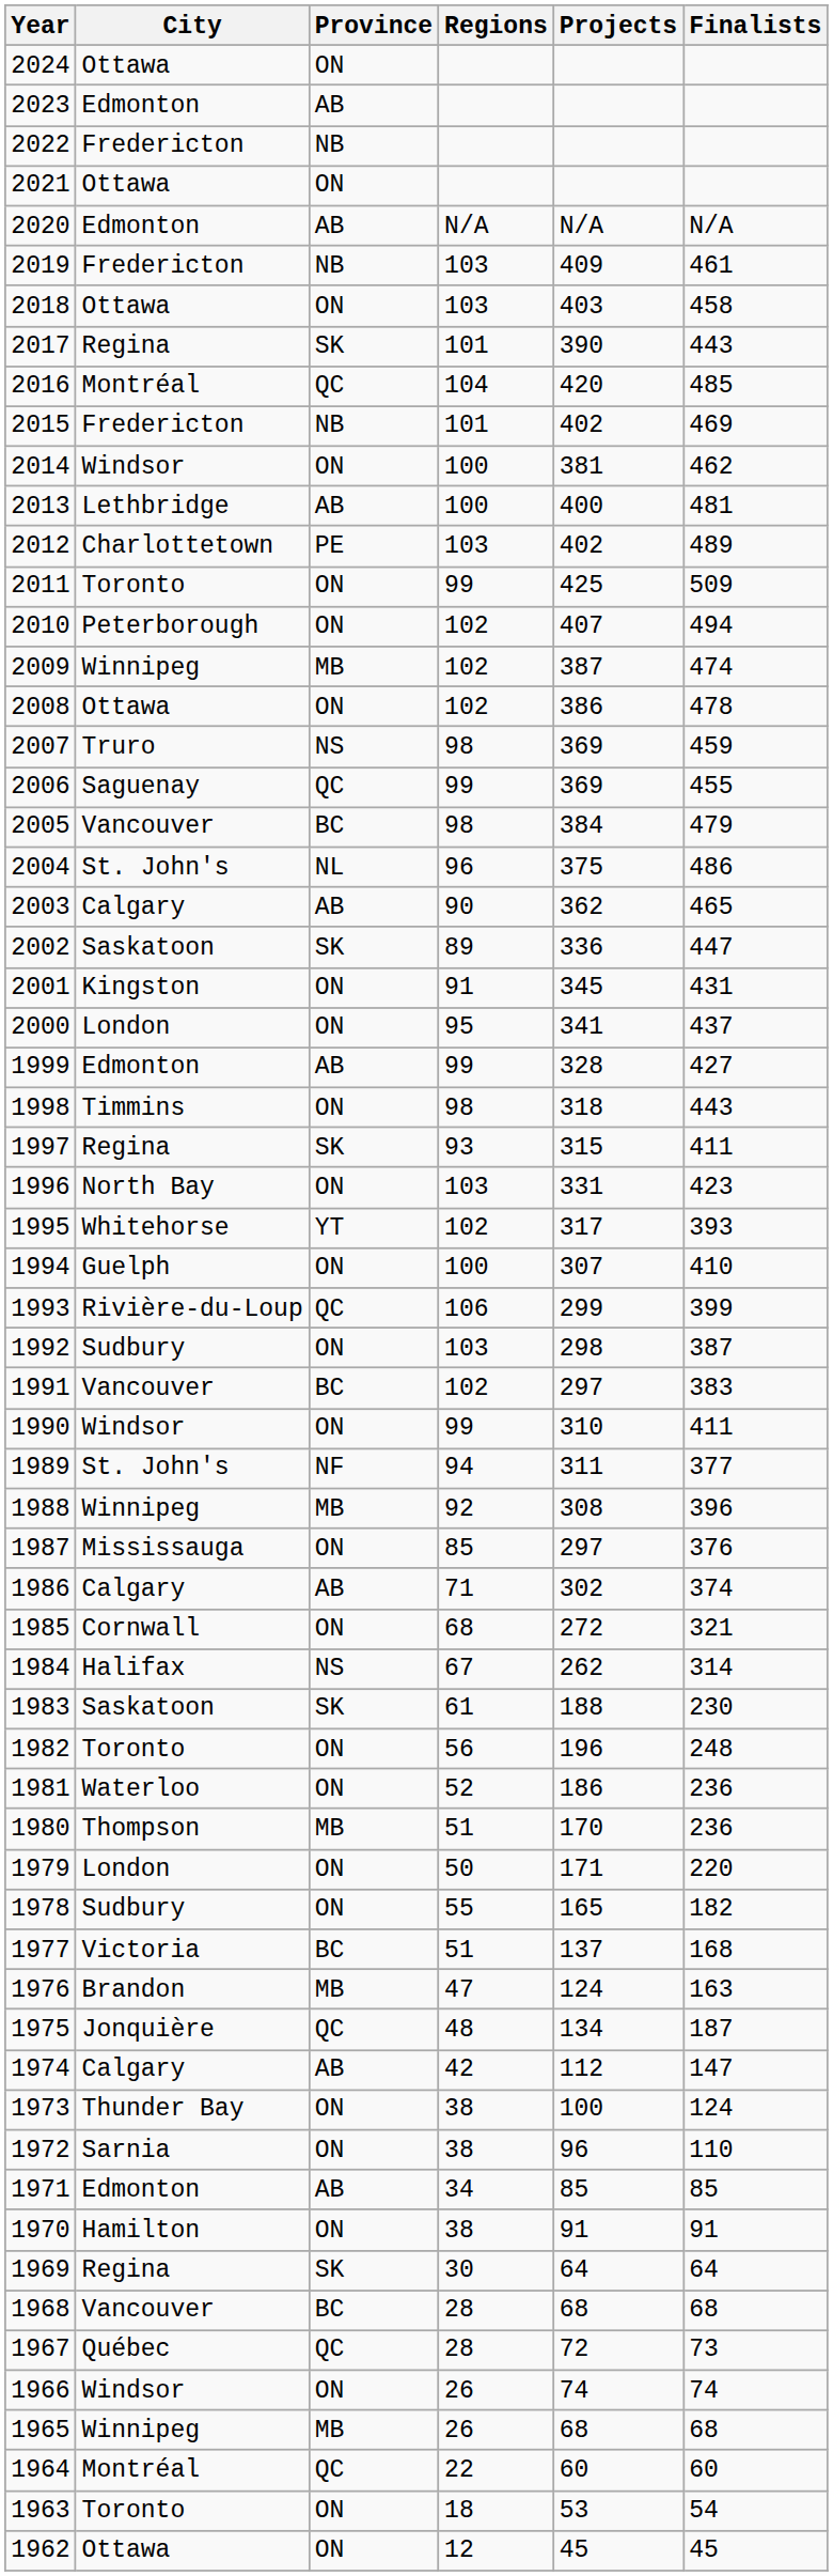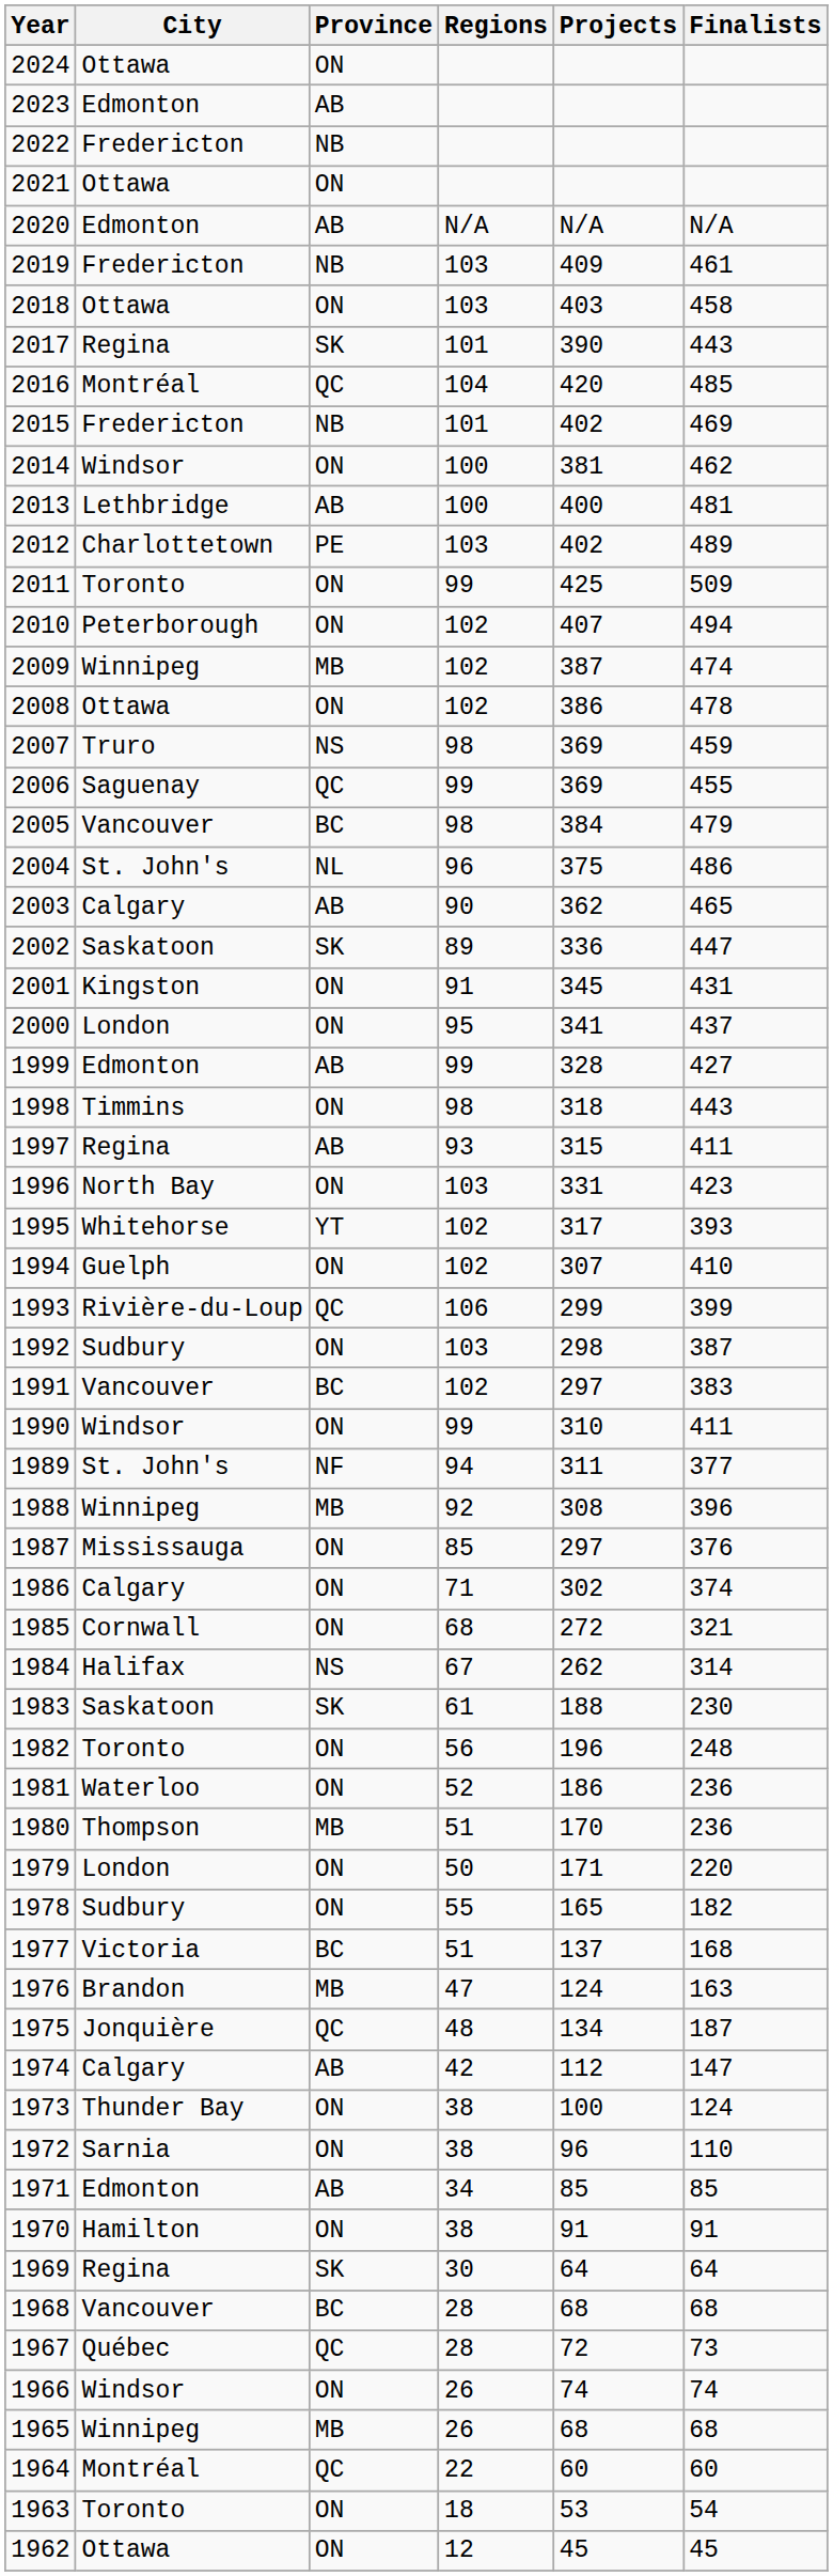 <table class="wikitable">
 <tr>
 <th>Year</th>
 <th>City</th>
 <th>Province</th>
 <th>Regions</th>
 <th>Projects</th>
 <th>Finalists</th>
 </tr>
 <tr>
 <td>2024</td>
 <td>Ottawa</td>
 <td>ON</td>
 <td></td>
 <td></td>
 <td></td>
 </tr>
 <tr>
 <td>2023</td>
 <td>Edmonton</td>
 <td>AB</td>
 <td></td>
 <td></td>
 <td></td>
 </tr>
 <tr>
 <td>2022</td>
 <td>Fredericton</td>
 <td>NB</td>
 <td></td>
 <td></td>
 <td></td>
 </tr>
 <tr>
 <td>2021</td>
 <td>Ottawa</td>
 <td>ON</td>
 <td></td>
 <td></td>
 <td></td>
 </tr>
 <tr>
 <td>2020</td>
 <td>Edmonton</td>
 <td>AB</td>
 <td>N/A</td>
 <td>N/A</td>
 <td>N/A</td>
 </tr>
 <tr>
 <td>2019</td>
 <td>Fredericton</td>
 <td>NB</td>
 <td>103</td>
 <td>409</td>
 <td>461</td>
 </tr>
 <tr>
 <td>2018</td>
 <td>Ottawa</td>
 <td>ON</td>
 <td>103</td>
 <td>403</td>
 <td>458</td>
 </tr>
 <tr>
 <td>2017</td>
 <td>Regina</td>
 <td>SK</td>
 <td>101</td>
 <td>390</td>
 <td>443</td>
 </tr>
 <tr>
 <td>2016</td>
 <td>Montréal</td>
 <td>QC</td>
 <td>104</td>
 <td>420</td>
 <td>485</td>
 </tr>
 <tr>
 <td>2015</td>
 <td>Fredericton</td>
 <td>NB</td>
 <td>101</td>
 <td>402</td>
 <td>469</td>
 </tr>
 <tr>
 <td>2014</td>
 <td>Windsor</td>
 <td>ON</td>
 <td>100</td>
 <td>381</td>
 <td>462</td>
 </tr>
 <tr>
 <td>2013</td>
 <td>Lethbridge</td>
 <td>AB</td>
 <td>100</td>
 <td>400</td>
 <td>481</td>
 </tr>
 <tr>
 <td>2012</td>
 <td>Charlottetown</td>
 <td>PE</td>
 <td>103</td>
 <td>402</td>
 <td>489</td>
 </tr>
 <tr>
 <td>2011</td>
 <td>Toronto</td>
 <td>ON</td>
 <td>99</td>
 <td>425</td>
 <td>509</td>
 </tr>
 <tr>
 <td>2010</td>
 <td>Peterborough</td>
 <td>ON</td>
 <td>102</td>
 <td>407</td>
 <td>494</td>
 </tr>
 <tr>
 <td>2009</td>
 <td>Winnipeg</td>
 <td>MB</td>
 <td>102</td>
 <td>387</td>
 <td>474</td>
 </tr>
 <tr>
 <td>2008</td>
 <td>Ottawa</td>
 <td>ON</td>
 <td>102</td>
 <td>386</td>
 <td>478</td>
 </tr>
 <tr>
 <td>2007</td>
 <td>Truro</td>
 <td>NS</td>
 <td>98</td>
 <td>369</td>
 <td>459</td>
 </tr>
 <tr>
 <td>2006</td>
 <td>Saguenay</td>
 <td>QC</td>
 <td>99</td>
 <td>369</td>
 <td>455</td>
 </tr>
 <tr>
 <td>2005</td>
 <td>Vancouver</td>
 <td>BC</td>
 <td>98</td>
 <td>384</td>
 <td>479</td>
 </tr>
 <tr>
 <td>2004</td>
 <td>St. John's</td>
 <td>NL</td>
 <td>96</td>
 <td>375</td>
 <td>486</td>
 </tr>
 <tr>
 <td>2003</td>
 <td>Calgary</td>
 <td>AB</td>
 <td>90</td>
 <td>362</td>
 <td>465</td>
 </tr>
 <tr>
 <td>2002</td>
 <td>Saskatoon</td>
 <td>SK</td>
 <td>89</td>
 <td>336</td>
 <td>447</td>
 </tr>
 <tr>
 <td>2001</td>
 <td>Kingston</td>
 <td>ON</td>
 <td>91</td>
 <td>345</td>
 <td>431</td>
 </tr>
 <tr>
 <td>2000</td>
 <td>London</td>
 <td>ON</td>
 <td>95</td>
 <td>341</td>
 <td>437</td>
 </tr>
 <tr>
 <td>1999</td>
 <td>Edmonton</td>
 <td>AB</td>
 <td>99</td>
 <td>328</td>
 <td>427</td>
 </tr>
 <tr>
 <td>1998</td>
 <td>Timmins</td>
 <td>ON</td>
 <td>98</td>
 <td>318</td>
 <td>443</td>
 </tr>
 <tr>
 <td>1997</td>
 <td>Regina</td>
-<td>SK</td>
+<td>AB</td>
 <td>93</td>
 <td>315</td>
 <td>411</td>
 </tr>
 <tr>
 <td>1996</td>
 <td>North Bay</td>
 <td>ON</td>
 <td>103</td>
 <td>331</td>
 <td>423</td>
 </tr>
 <tr>
 <td>1995</td>
 <td>Whitehorse</td>
 <td>YT</td>
 <td>102</td>
 <td>317</td>
 <td>393</td>
 </tr>
 <tr>
 <td>1994</td>
 <td>Guelph</td>
 <td>ON</td>
-<td>100</td>
+<td>102</td>
 <td>307</td>
 <td>410</td>
 </tr>
 <tr>
 <td>1993</td>
 <td>Rivière-du-Loup</td>
 <td>QC</td>
 <td>106</td>
 <td>299</td>
 <td>399</td>
 </tr>
 <tr>
 <td>1992</td>
 <td>Sudbury</td>
 <td>ON</td>
 <td>103</td>
 <td>298</td>
 <td>387</td>
 </tr>
 <tr>
 <td>1991</td>
 <td>Vancouver</td>
 <td>BC</td>
 <td>102</td>
 <td>297</td>
 <td>383</td>
 </tr>
 <tr>
 <td>1990</td>
 <td>Windsor</td>
 <td>ON</td>
 <td>99</td>
 <td>310</td>
 <td>411</td>
 </tr>
 <tr>
 <td>1989</td>
 <td>St. John's</td>
 <td>NF</td>
 <td>94</td>
 <td>311</td>
 <td>377</td>
 </tr>
 <tr>
 <td>1988</td>
 <td>Winnipeg</td>
 <td>MB</td>
 <td>92</td>
 <td>308</td>
 <td>396</td>
 </tr>
 <tr>
 <td>1987</td>
 <td>Mississauga</td>
 <td>ON</td>
 <td>85</td>
 <td>297</td>
 <td>376</td>
 </tr>
 <tr>
 <td>1986</td>
 <td>Calgary</td>
-<td>AB</td>
+<td>ON</td>
 <td>71</td>
 <td>302</td>
 <td>374</td>
 </tr>
 <tr>
 <td>1985</td>
 <td>Cornwall</td>
 <td>ON</td>
 <td>68</td>
 <td>272</td>
 <td>321</td>
 </tr>
 <tr>
 <td>1984</td>
 <td>Halifax</td>
 <td>NS</td>
 <td>67</td>
 <td>262</td>
 <td>314</td>
 </tr>
 <tr>
 <td>1983</td>
 <td>Saskatoon</td>
 <td>SK</td>
 <td>61</td>
 <td>188</td>
 <td>230</td>
 </tr>
 <tr>
 <td>1982</td>
 <td>Toronto</td>
 <td>ON</td>
 <td>56</td>
 <td>196</td>
 <td>248</td>
 </tr>
 <tr>
 <td>1981</td>
 <td>Waterloo</td>
 <td>ON</td>
 <td>52</td>
 <td>186</td>
 <td>236</td>
 </tr>
 <tr>
 <td>1980</td>
 <td>Thompson</td>
 <td>MB</td>
 <td>51</td>
 <td>170</td>
 <td>236</td>
 </tr>
 <tr>
 <td>1979</td>
 <td>London</td>
 <td>ON</td>
 <td>50</td>
 <td>171</td>
 <td>220</td>
 </tr>
 <tr>
 <td>1978</td>
 <td>Sudbury</td>
 <td>ON</td>
 <td>55</td>
 <td>165</td>
 <td>182</td>
 </tr>
 <tr>
 <td>1977</td>
 <td>Victoria</td>
 <td>BC</td>
 <td>51</td>
 <td>137</td>
 <td>168</td>
 </tr>
 <tr>
 <td>1976</td>
 <td>Brandon</td>
 <td>MB</td>
 <td>47</td>
 <td>124</td>
 <td>163</td>
 </tr>
 <tr>
 <td>1975</td>
 <td>Jonquière</td>
 <td>QC</td>
 <td>48</td>
 <td>134</td>
 <td>187</td>
 </tr>
 <tr>
 <td>1974</td>
 <td>Calgary</td>
 <td>AB</td>
 <td>42</td>
 <td>112</td>
 <td>147</td>
 </tr>
 <tr>
 <td>1973</td>
 <td>Thunder Bay</td>
 <td>ON</td>
 <td>38</td>
 <td>100</td>
 <td>124</td>
 </tr>
 <tr>
 <td>1972</td>
 <td>Sarnia</td>
 <td>ON</td>
 <td>38</td>
 <td>96</td>
 <td>110</td>
 </tr>
 <tr>
 <td>1971</td>
 <td>Edmonton</td>
 <td>AB</td>
 <td>34</td>
 <td>85</td>
 <td>85</td>
 </tr>
 <tr>
 <td>1970</td>
 <td>Hamilton</td>
 <td>ON</td>
 <td>38</td>
 <td>91</td>
 <td>91</td>
 </tr>
 <tr>
 <td>1969</td>
 <td>Regina</td>
 <td>SK</td>
 <td>30</td>
 <td>64</td>
 <td>64</td>
 </tr>
 <tr>
 <td>1968</td>
 <td>Vancouver</td>
 <td>BC</td>
 <td>28</td>
 <td>68</td>
 <td>68</td>
 </tr>
 <tr>
 <td>1967</td>
 <td>Québec</td>
 <td>QC</td>
 <td>28</td>
 <td>72</td>
 <td>73</td>
 </tr>
 <tr>
 <td>1966</td>
 <td>Windsor</td>
 <td>ON</td>
 <td>26</td>
 <td>74</td>
 <td>74</td>
 </tr>
 <tr>
 <td>1965</td>
 <td>Winnipeg</td>
 <td>MB</td>
 <td>26</td>
 <td>68</td>
 <td>68</td>
 </tr>
 <tr>
 <td>1964</td>
 <td>Montréal</td>
 <td>QC</td>
 <td>22</td>
 <td>60</td>
 <td>60</td>
 </tr>
 <tr>
 <td>1963</td>
 <td>Toronto</td>
 <td>ON</td>
 <td>18</td>
 <td>53</td>
 <td>54</td>
 </tr>
 <tr>
 <td>1962</td>
 <td>Ottawa</td>
 <td>ON</td>
 <td>12</td>
 <td>45</td>
 <td>45</td>
 </tr>
 </table>
